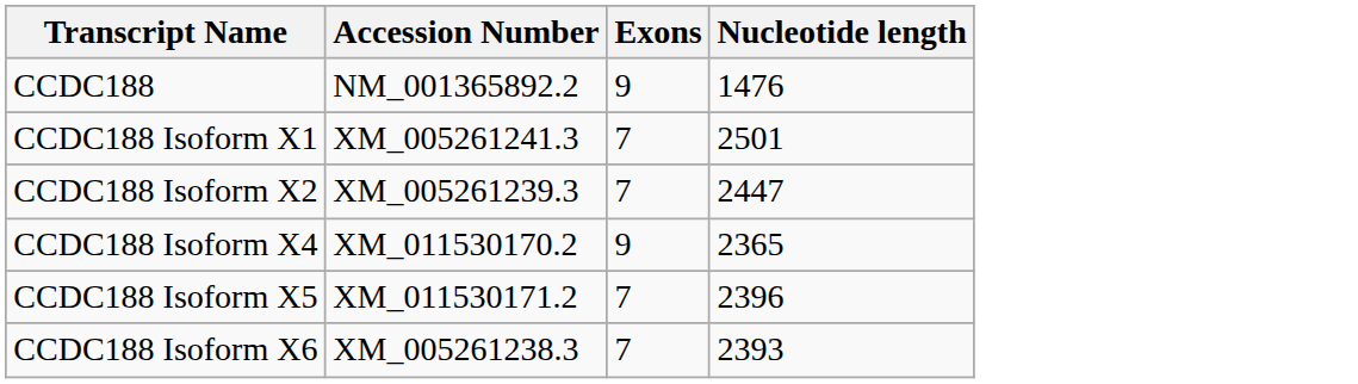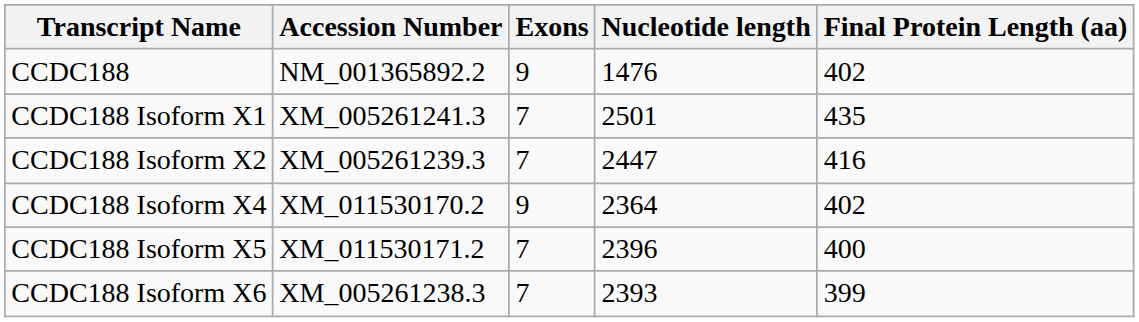 <table class="wikitable">
 <tr>
 <th>Transcript Name</th>
 <th>Accession Number</th>
 <th>Exons</th>
 <th>Nucleotide length</th>
+<th>Final Protein Length (aa)</th>
 </tr>
 <tr>
 <td>CCDC188</td>
 <td>NM_001365892.2</td>
 <td>9</td>
 <td>1476</td>
+<td>402</td>
 </tr>
 <tr>
 <td>CCDC188 Isoform X1</td>
 <td>XM_005261241.3</td>
 <td>7</td>
 <td>2501</td>
+<td>435</td>
 </tr>
 <tr>
 <td>CCDC188 Isoform X2</td>
 <td>XM_005261239.3</td>
 <td>7</td>
 <td>2447</td>
+<td>416</td>
 </tr>
 <tr>
 <td>CCDC188 Isoform X4</td>
 <td>XM_011530170.2</td>
 <td>9</td>
-<td>2365</td>
+<td>2364</td>
+<td>402</td>
 </tr>
 <tr>
 <td>CCDC188 Isoform X5</td>
 <td>XM_011530171.2</td>
 <td>7</td>
 <td>2396</td>
+<td>400</td>
 </tr>
 <tr>
 <td>CCDC188 Isoform X6</td>
 <td>XM_005261238.3</td>
 <td>7</td>
 <td>2393</td>
+<td>399</td>
 </tr>
 </table>
